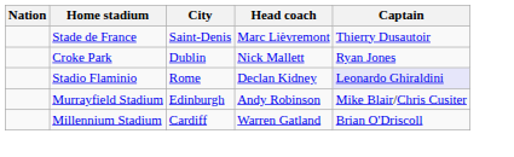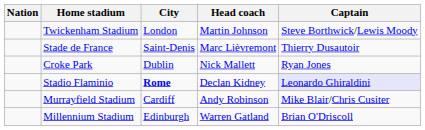 <table class="wikitable">
 <tr>
 <th>Nation</th>
 <th>Home stadium</th>
 <th>City</th>
 <th>Head coach</th>
 <th>Captain</th>
+</tr>
+<tr>
+<td></td>
+<td><a href='#'>Twickenham Stadium</a></td>
+<td><a href='#'>London</a></td>
+<td> <a href='#'>Martin Johnson</a></td>
+<td><a href='#'>Steve Borthwick</a>/<a href='#'>Lewis Moody</a></td>
 </tr>
 <tr>
 <td></td>
 <td><a href='#'>Stade de France</a></td>
 <td><a href='#'>Saint-Denis</a></td>
 <td> <a href='#'>Marc Lièvremont</a></td>
 <td><a href='#'>Thierry Dusautoir</a></td>
 </tr>
 <tr>
 <td></td>
 <td><a href='#'>Croke Park</a></td>
 <td><a href='#'>Dublin</a></td>
 <td> <a href='#'>Nick Mallett</a></td>
 <td><a href='#'>Ryan Jones</a></td>
 </tr>
 <tr>
 <td></td>
 <td><a href='#'>Stadio Flaminio</a></td>
-<td><a href='#'>Rome</a></td>
+<td><strong><a href='#'>Rome</a></strong></td>
 <td> <a href='#'>Declan Kidney</a></td>
 <td style="background: lavender;"><a href='#'>Leonardo Ghiraldini</a></td>
 </tr>
 <tr>
 <td></td>
 <td><a href='#'>Murrayfield Stadium</a></td>
-<td><a href='#'>Edinburgh</a></td>
+<td><a href='#'>Cardiff</a></td>
 <td> <a href='#'>Andy Robinson</a></td>
 <td><a href='#'>Mike Blair</a>/<a href='#'>Chris Cusiter</a></td>
 </tr>
 <tr>
 <td></td>
 <td><a href='#'>Millennium Stadium</a></td>
-<td><a href='#'>Cardiff</a></td>
+<td><a href='#'>Edinburgh</a></td>
 <td> <a href='#'>Warren Gatland</a></td>
 <td><a href='#'>Brian O'Driscoll</a></td>
 </tr>
 </table>
